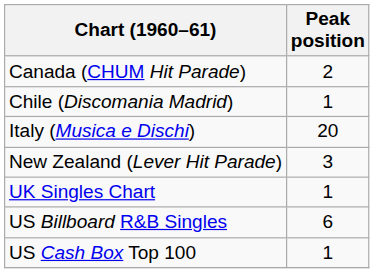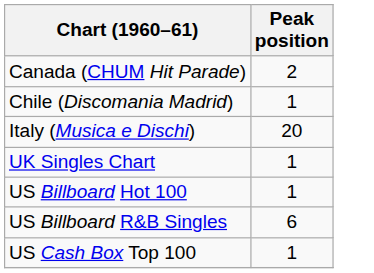 <table class="wikitable sortable">
 <tr>
 <th>Chart (1960–61)</th>
 <th>Peak<br>position</th>
 </tr>
 <tr>
 <td>Canada (<a href='#'>CHUM</a> <em>Hit Parade</em>)</td>
 <td style="text-align:center;">2</td>
 </tr>
 <tr>
 <td>Chile (<em>Discomania Madrid</em>)</td>
 <td style="text-align:center;">1</td>
 </tr>
 <tr>
 <td>Italy (<em><a href='#'>Musica e Dischi</a></em>)</td>
 <td style="text-align:center;">20</td>
 </tr>
 <tr>
-<td>New Zealand (<em>Lever Hit Parade</em>)</td>
-<td style="text-align:center;">3</td>
+<td><a href='#'>UK Singles Chart</a></td>
+<td style="text-align:center;">1</td>
 </tr>
 <tr>
-<td><a href='#'>UK Singles Chart</a></td>
+<td>US <em><a href='#'>Billboard</a></em> <a href='#'>Hot 100</a></td>
 <td style="text-align:center;">1</td>
 </tr>
 <tr>
 <td>US <em>Billboard</em> <a href='#'>R&B Singles</a></td>
 <td style="text-align:center;">6</td>
 </tr>
 <tr>
 <td>US <a href='#'><em>Cash Box</em></a> Top 100</td>
 <td align="center">1</td>
 </tr>
 <tr>
 </tr>
 </table>
